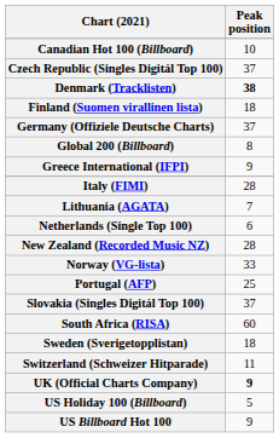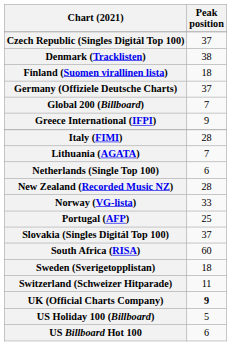 <table class="wikitable sortable plainrowheaders">
 <tr>
 <th scope="col">Chart (2021)</th>
 <th scope="col">Peak<br>position</th>
 </tr>
 <tr>
 </tr>
 <tr>
-<th scope="row">Canadian Hot 100 (<em>Billboard</em>)</th>
-<td style="text-align:center;">10</td>
-</tr>
-<tr>
 <th scope="row">Czech Republic (Singles Digitál Top 100)</th>
 <td style="text-align:center;">37</td>
 </tr>
 <tr>
 <th scope="row">Denmark (<a href='#'>Tracklisten</a>)</th>
-<td style="text-align:center;"><strong>38</strong></td>
+<td style="text-align:center;">38</td>
 </tr>
 <tr>
 <th scope="row">Finland (<a href='#'>Suomen virallinen lista</a>)</th>
 <td style="text-align:center;">18</td>
 </tr>
 <tr>
 <th scope="row">Germany (Offiziele Deutsche Charts)</th>
 <td style="text-align:center;">37</td>
 </tr>
 <tr>
 <th scope="row">Global 200 (<em>Billboard</em>)</th>
-<td style="text-align:center;">8</td>
+<td style="text-align:center;">7</td>
 </tr>
 <tr>
 <th scope="row">Greece International (<a href='#'>IFPI</a>)</th>
 <td style="text-align:center;">9</td>
 </tr>
 <tr>
 </tr>
 <tr>
 <th scope="row">Italy (<a href='#'>FIMI</a>)</th>
 <td style="text-align:center;">28</td>
 </tr>
 <tr>
 <th scope="row">Lithuania (<a href='#'>AGATA</a>)</th>
 <td style="text-align:center;">7</td>
 </tr>
 <tr>
 <th scope="row">Netherlands (Single Top 100)</th>
 <td style="text-align:center;">6</td>
 </tr>
 <tr>
 <th scope="row">New Zealand (<a href='#'>Recorded Music NZ</a>)</th>
 <td style="text-align:center;">28</td>
 </tr>
 <tr>
 <th scope="row">Norway (<a href='#'>VG-lista</a>)</th>
 <td style="text-align:center;">33</td>
 </tr>
 <tr>
 <th scope="row">Portugal (<a href='#'>AFP</a>)</th>
 <td style="text-align:center;">25</td>
 </tr>
 <tr>
 <th scope="row">Slovakia (Singles Digitál Top 100)</th>
 <td style="text-align:center;">37</td>
 </tr>
 <tr>
 <th scope="row">South Africa (<a href='#'>RISA</a>)</th>
 <td style="text-align:center;">60</td>
 </tr>
 <tr>
 <th scope="row">Sweden (Sverigetopplistan)</th>
 <td style="text-align:center;">18</td>
 </tr>
 <tr>
 <th scope="row">Switzerland (Schweizer Hitparade)</th>
 <td style="text-align:center;">11</td>
 </tr>
 <tr>
 <th scope="row">UK (Official Charts Company)</th>
 <td style="text-align:center;"><strong>9</strong></td>
 </tr>
 <tr>
 <th scope="row">US Holiday 100 (<em>Billboard</em>)</th>
 <td style="text-align:center;">5</td>
 </tr>
 <tr>
 <th scope="row">US <em>Billboard</em> Hot 100</th>
-<td style="text-align:center;">9</td>
+<td style="text-align:center;">6</td>
 </tr>
 </table>
